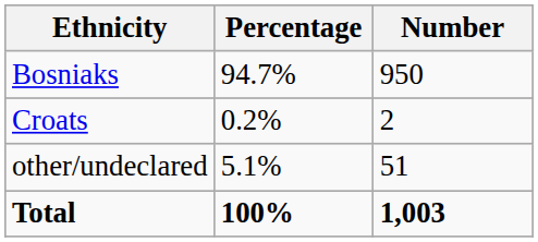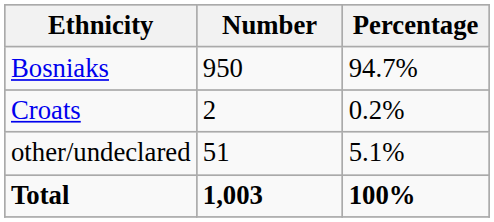 <table class="wikitable">
 <tr>
 <th width="100px">Ethnicity</th>
+<th width="80px">Number</th>
 <th width="80px">Percentage</th>
-<th width="80px">Number</th>
 </tr>
 <tr>
 <td><a href='#'>Bosniaks</a></td>
+<td>950</td>
 <td>94.7%</td>
-<td>950</td>
 </tr>
 <tr>
 <td><a href='#'>Croats</a></td>
+<td>2</td>
 <td>0.2%</td>
-<td>2</td>
 </tr>
 <tr>
 <td>other/undeclared</td>
+<td>51</td>
 <td>5.1%</td>
-<td>51</td>
 </tr>
 <tr>
 <td><strong>Total</strong></td>
+<td><strong>1,003</strong></td>
 <td><strong>100%</strong></td>
-<td><strong>1,003</strong></td>
 </tr>
 </table>
